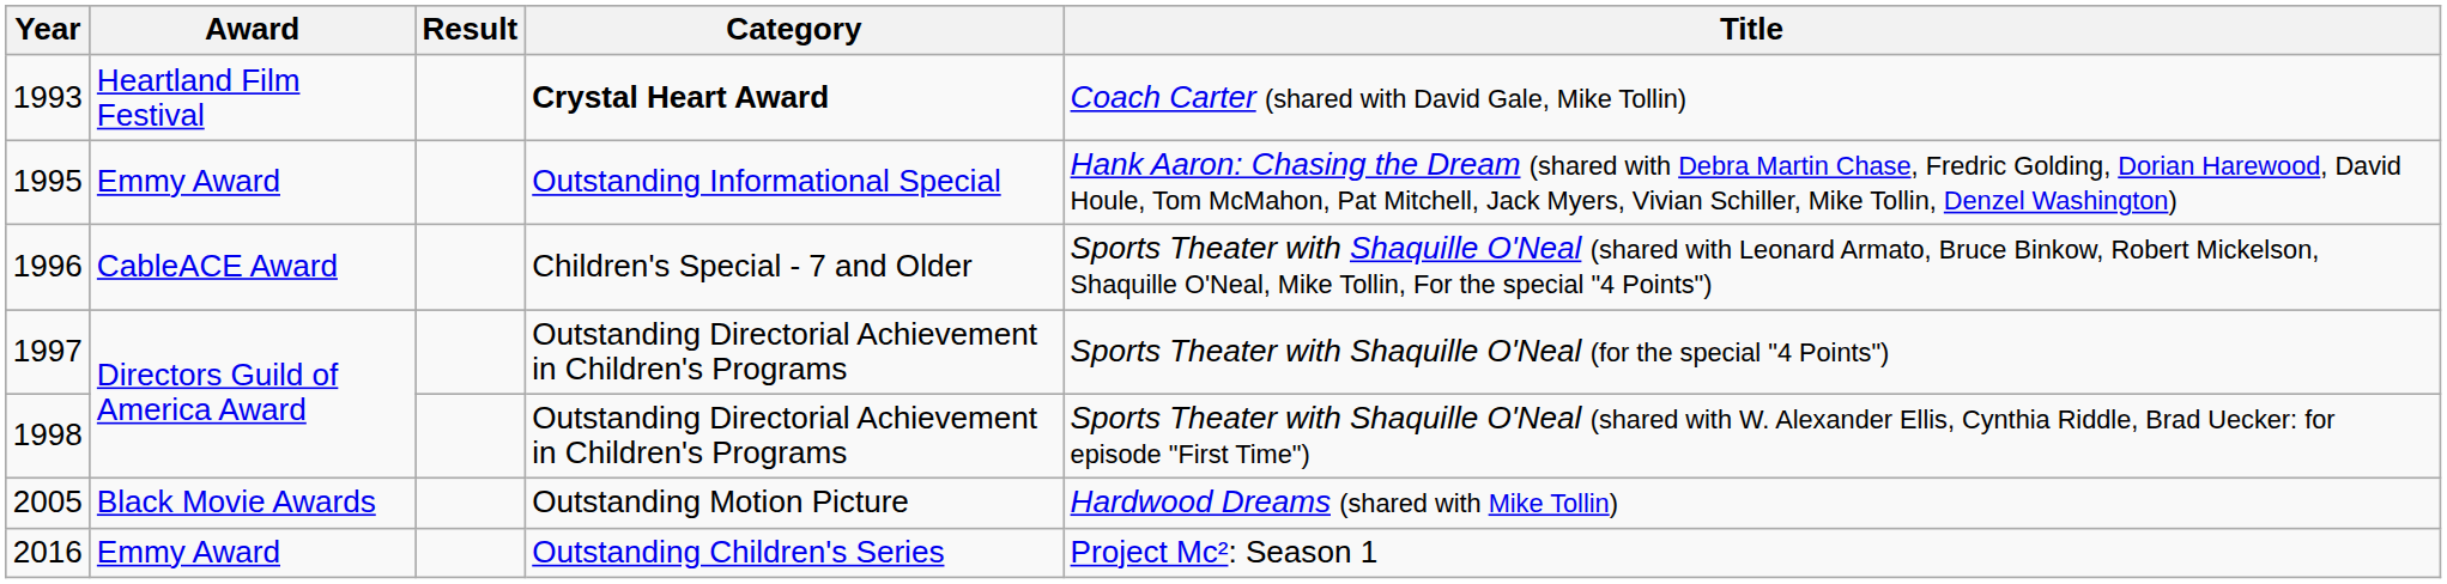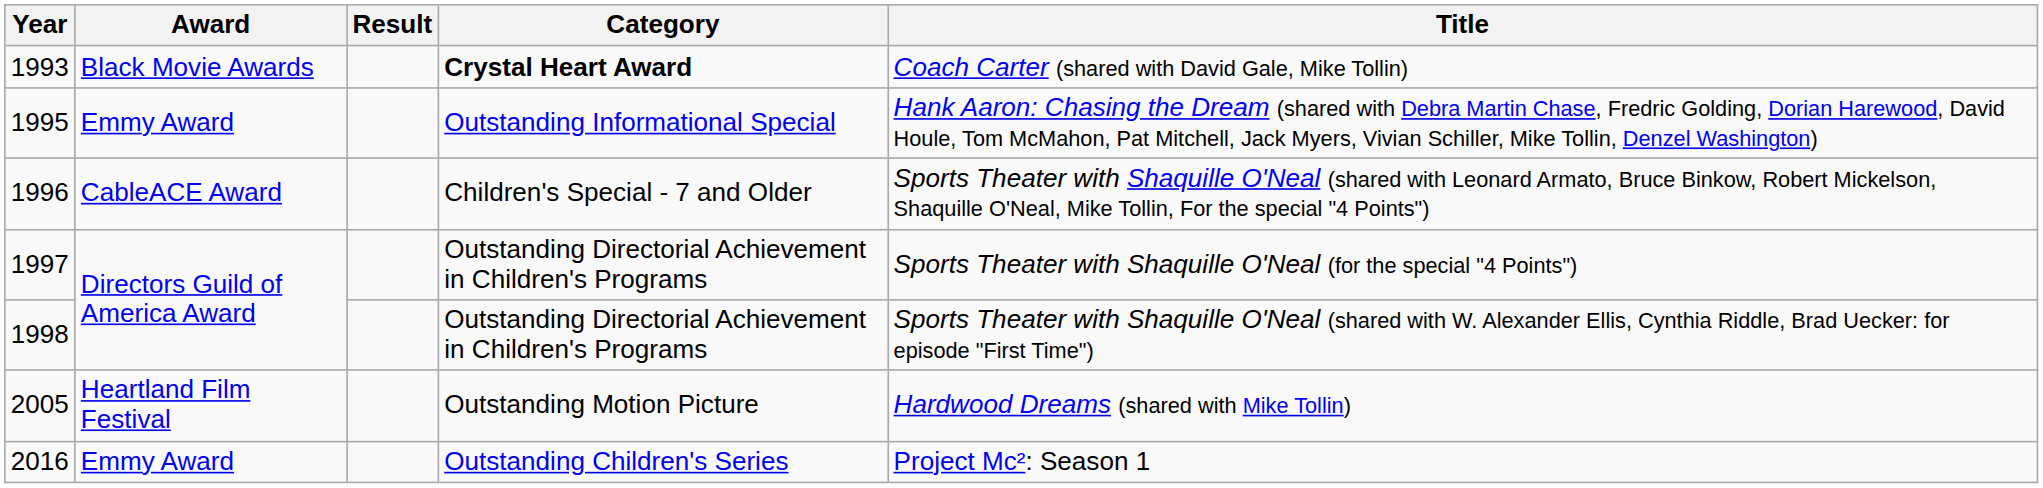 <table class="wikitable plainrowheaders">
 <tr>
 <th>Year</th>
 <th>Award</th>
 <th>Result</th>
 <th>Category</th>
 <th>Title</th>
 </tr>
 <tr>
 <td>1993</td>
-<td><a href='#'>Heartland Film Festival</a></td>
+<td><a href='#'>Black Movie Awards</a></td>
 <td></td>
 <td><strong>Crystal Heart Award</strong></td>
 <td><em><a href='#'>Coach Carter</a></em> <small>(shared with David Gale, Mike Tollin)</small></td>
 </tr>
 <tr>
 <td>1995</td>
 <td><a href='#'>Emmy Award</a></td>
 <td></td>
 <td><a href='#'>Outstanding Informational Special</a></td>
 <td><em><a href='#'>Hank Aaron: Chasing the Dream</a></em> <small>(shared with <a href='#'>Debra Martin Chase</a>, Fredric Golding, <a href='#'>Dorian Harewood</a>, David Houle, Tom McMahon, Pat Mitchell, Jack Myers, Vivian Schiller, Mike Tollin, <a href='#'>Denzel Washington</a>)</small></td>
 </tr>
 <tr>
 <td>1996</td>
 <td><a href='#'>CableACE Award</a></td>
 <td></td>
 <td>Children's Special - 7 and Older</td>
 <td><em>Sports Theater with <a href='#'>Shaquille O'Neal</a></em> <small>(shared with Leonard Armato, Bruce Binkow, Robert Mickelson, Shaquille O'Neal, Mike Tollin, For the special "4 Points")</small></td>
 </tr>
 <tr>
 <td>1997</td>
 <td rowspan=2><a href='#'>Directors Guild of America Award</a></td>
 <td></td>
 <td>Outstanding Directorial Achievement in Children's Programs</td>
 <td><em>Sports Theater with Shaquille O'Neal</em> <small>(for the special "4 Points")</small></td>
 </tr>
 <tr>
 <td>1998</td>
 <td></td>
 <td>Outstanding Directorial Achievement in Children's Programs</td>
 <td><em>Sports Theater with Shaquille O'Neal</em> <small>(shared with W. Alexander Ellis, Cynthia Riddle, Brad Uecker: for episode "First Time")</small></td>
 </tr>
 <tr>
 <td>2005</td>
-<td><a href='#'>Black Movie Awards</a></td>
+<td><a href='#'>Heartland Film Festival</a></td>
 <td></td>
 <td>Outstanding Motion Picture</td>
 <td><em><a href='#'>Hardwood Dreams</a></em> <small>(shared with <a href='#'>Mike Tollin</a>)</small></td>
 </tr>
 <tr>
 <td>2016</td>
 <td><a href='#'>Emmy Award</a></td>
 <td></td>
 <td><a href='#'>Outstanding Children's Series</a></td>
 <td><a href='#'>Project Mc²</a>: Season 1</td>
 </tr>
 </table>
